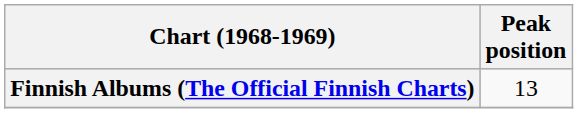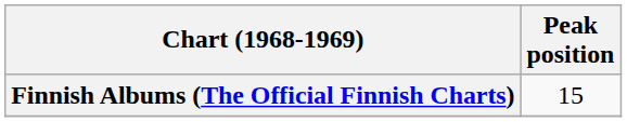 <table class="wikitable sortable plainrowheaders" style="text-align:center">
 <tr>
 <th scope="col">Chart (1968-1969)</th>
 <th scope="col">Peak<br> position</th>
 </tr>
 <tr>
 <th scope="row">Finnish Albums (<a href='#'>The Official Finnish Charts</a>)</th>
-<td align="center">13</td>
+<td align="center">15</td>
 </tr>
 <tr>
 </tr>
 <tr>
 </tr>
 <tr>
 </tr>
 </table>
